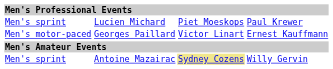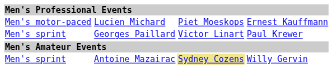 <table>
 <tr bgcolor="#cccccc">
 <td colspan=7><strong>Men's Professional Events</strong></td>
 </tr>
 <tr>
-<td><a href='#'>Men's sprint</a> <br></td>
+<td><a href='#'>Men's motor-paced</a><br></td>
 <td><a href='#'>Lucien Michard</a><br></td>
 <td><a href='#'>Piet Moeskops</a><br></td>
-<td><a href='#'>Paul Krewer</a><br></td>
+<td><a href='#'>Ernest Kauffmann</a><br></td>
 </tr>
 <tr>
-<td><a href='#'>Men's motor-paced</a><br></td>
+<td><a href='#'>Men's sprint</a> <br></td>
 <td><a href='#'>Georges Paillard</a><br></td>
 <td><a href='#'>Victor Linart</a><br></td>
-<td><a href='#'>Ernest Kauffmann</a><br></td>
+<td><a href='#'>Paul Krewer</a><br></td>
 </tr>
 <tr bgcolor="#cccccc">
 <td colspan=7><strong>Men's Amateur Events</strong></td>
 </tr>
 <tr>
 <td><a href='#'>Men's sprint</a> <br></td>
 <td><a href='#'>Antoine Mazairac</a> <br></td>
 <td style="background: khaki;"><a href='#'>Sydney Cozens</a> <br></td>
 <td><a href='#'>Willy Gervin</a><br></td>
 </tr>
 </table>
